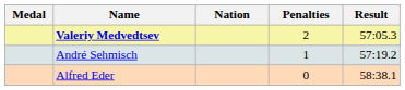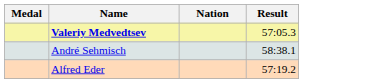 <table class=wikitable style="border:1px solid #AAAAAA;font-size:90%">
 <tr bgcolor="#E4E4E4">
 <th style="border-bottom:1px solid #AAAAAA" width=50>Medal</th>
 <th style="border-bottom:1px solid #AAAAAA" width=160>Name</th>
 <th style="border-bottom:1px solid #AAAAAA" width=80>Nation</th>
-<th style="border-bottom:1px solid #AAAAAA" width=80>Penalties</th>
 <th style="border-bottom:1px solid #AAAAAA" width=60>Result</th>
 </tr>
 <tr bgcolor="#F7F6A8">
 <td align="center"></td>
 <td><strong><a href='#'>Valeriy Medvedtsev</a></strong></td>
 <td align="center"></td>
-<td align="center">2</td>
 <td align="right">57:05.3</td>
 </tr>
 <tr bgcolor="#DCE5E5">
 <td align="center"></td>
 <td><a href='#'>André Sehmisch</a></td>
 <td align="center"></td>
-<td align="center">1</td>
-<td align="right">57:19.2</td>
+<td align="right">58:38.1</td>
 </tr>
 <tr bgcolor="#FFDAB9">
 <td align="center"></td>
 <td><a href='#'>Alfred Eder</a></td>
 <td align="center"></td>
-<td align="center">0</td>
-<td align="right">58:38.1</td>
+<td align="right">57:19.2</td>
 </tr>
 </table>
